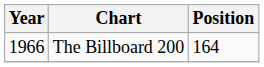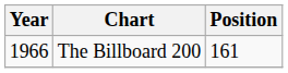 <table class="wikitable">
 <tr>
 <th align="left">Year</th>
 <th align="left">Chart</th>
 <th align="left">Position</th>
 </tr>
 <tr>
 <td align="left">1966</td>
 <td align="left">The Billboard 200</td>
-<td align="left">164</td>
+<td align="left">161</td>
 </tr>
 <tr>
 </tr>
 </table>
